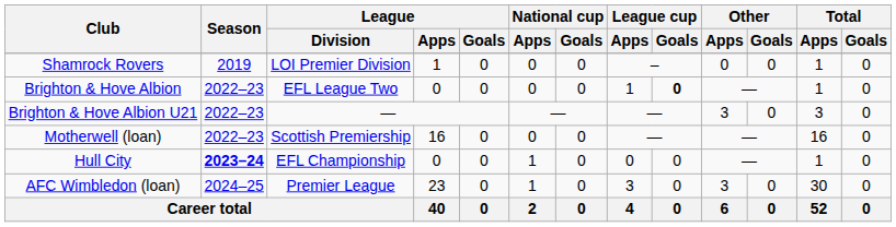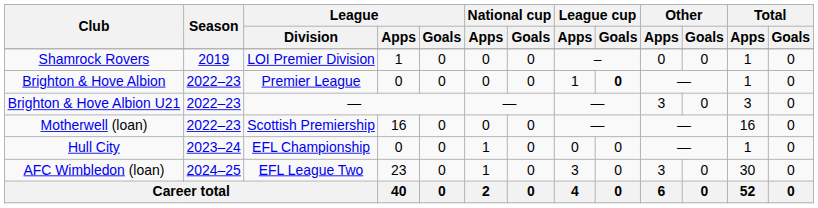 <table class="wikitable" style="text-align:center">
 <tr>
 <th rowspan="2">Club</th>
 <th rowspan="2">Season</th>
 <th colspan="3">League</th>
 <th colspan="2">National cup</th>
 <th colspan="2">League cup</th>
 <th colspan="2">Other</th>
 <th colspan="2">Total</th>
 </tr>
 <tr>
 <th>Division</th>
 <th>Apps</th>
 <th>Goals</th>
 <th>Apps</th>
 <th>Goals</th>
 <th>Apps</th>
 <th>Goals</th>
 <th>Apps</th>
 <th>Goals</th>
 <th>Apps</th>
 <th>Goals</th>
 </tr>
 <tr>
 </tr>
 <tr>
 <td><a href='#'>Shamrock Rovers</a></td>
 <td><a href='#'>2019</a></td>
 <td><a href='#'>LOI Premier Division</a></td>
 <td>1</td>
 <td>0</td>
 <td>0</td>
 <td>0</td>
 <td colspan="2">–</td>
 <td>0</td>
 <td>0</td>
 <td>1</td>
 <td>0</td>
 </tr>
 <tr>
 <td><a href='#'>Brighton & Hove Albion</a></td>
 <td><a href='#'>2022–23</a></td>
-<td><a href='#'>EFL League Two</a></td>
+<td><a href='#'>Premier League</a></td>
 <td>0</td>
 <td>0</td>
 <td>0</td>
 <td>0</td>
 <td>1</td>
 <td><strong>0</strong></td>
 <td colspan="2">—</td>
 <td>1</td>
 <td>0</td>
 </tr>
 <tr>
 <td><a href='#'>Brighton & Hove Albion U21</a></td>
 <td><a href='#'>2022–23</a></td>
 <td colspan="3">—</td>
 <td colspan="2">—</td>
 <td colspan="2">—</td>
 <td>3</td>
 <td>0</td>
 <td>3</td>
 <td>0</td>
 </tr>
 <tr>
 <td><a href='#'>Motherwell</a> (loan)</td>
 <td><a href='#'>2022–23</a></td>
 <td><a href='#'>Scottish Premiership</a></td>
 <td>16</td>
 <td>0</td>
 <td>0</td>
 <td>0</td>
 <td colspan="2">—</td>
 <td colspan="2">—</td>
 <td>16</td>
 <td>0</td>
 </tr>
 <tr>
 <td><a href='#'>Hull City</a></td>
-<td><strong><a href='#'>2023–24</a></strong></td>
+<td><a href='#'>2023–24</a></td>
 <td><a href='#'>EFL Championship</a></td>
 <td>0</td>
 <td>0</td>
 <td>1</td>
 <td>0</td>
 <td>0</td>
 <td>0</td>
 <td colspan="2">—</td>
 <td>1</td>
 <td>0</td>
 </tr>
 <tr>
 <td><a href='#'>AFC Wimbledon</a> (loan)</td>
 <td><a href='#'>2024–25</a></td>
-<td><a href='#'>Premier League</a></td>
+<td><a href='#'>EFL League Two</a></td>
 <td>23</td>
 <td>0</td>
 <td>1</td>
 <td>0</td>
 <td>3</td>
 <td>0</td>
 <td>3</td>
 <td>0</td>
 <td>30</td>
 <td>0</td>
 </tr>
 <tr>
 <th colspan="3">Career total</th>
 <th>40</th>
 <th>0</th>
 <th>2</th>
 <th>0</th>
 <th>4</th>
 <th>0</th>
 <th>6</th>
 <th>0</th>
 <th>52</th>
 <th>0</th>
 </tr>
 </table>
